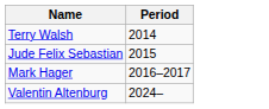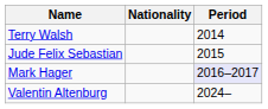 <table class="wikitable">
 <tr>
 <th>Name</th>
+<th>Nationality</th>
 <th style="text-align:center;">Period</th>
 </tr>
 <tr>
 <td><a href='#'>Terry Walsh</a></td>
+<td></td>
 <td>2014</td>
 </tr>
 <tr>
 <td><a href='#'>Jude Felix Sebastian</a></td>
+<td></td>
 <td>2015</td>
 </tr>
 <tr>
 <td><a href='#'>Mark Hager</a></td>
-<td>2016–2017</td>
+<td></td>
+<td style="background: lavender;">2016–2017</td>
 </tr>
 <tr>
 <td><a href='#'>Valentin Altenburg</a></td>
+<td></td>
 <td>2024–</td>
 </tr>
 </table>
